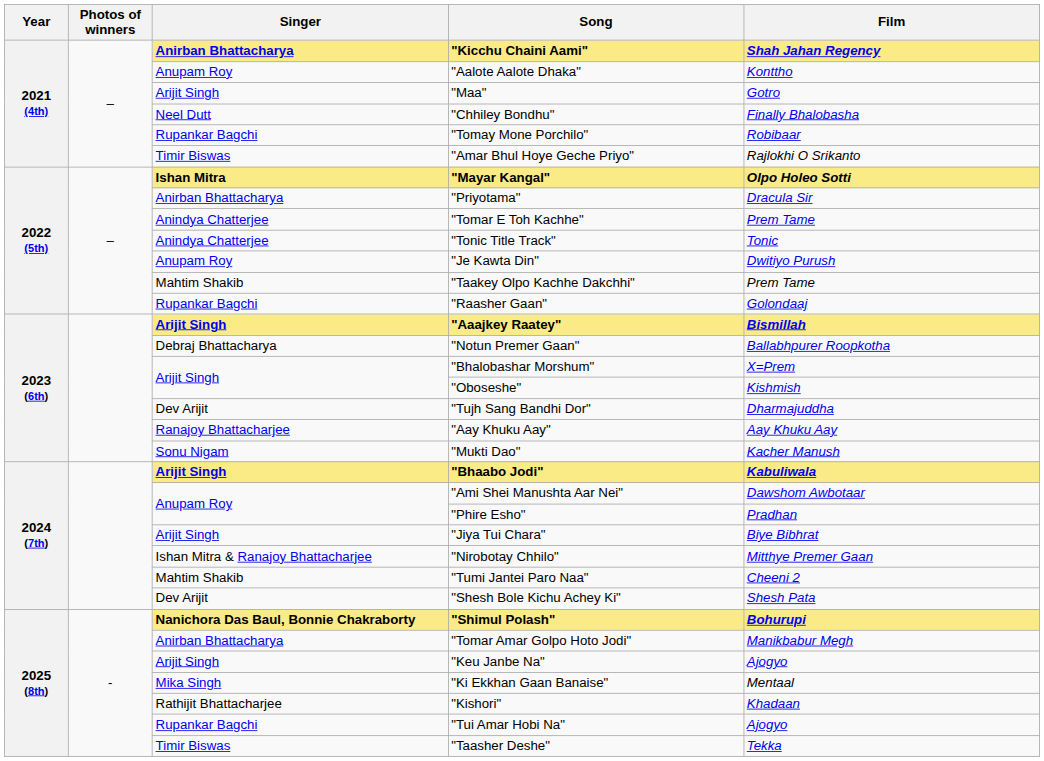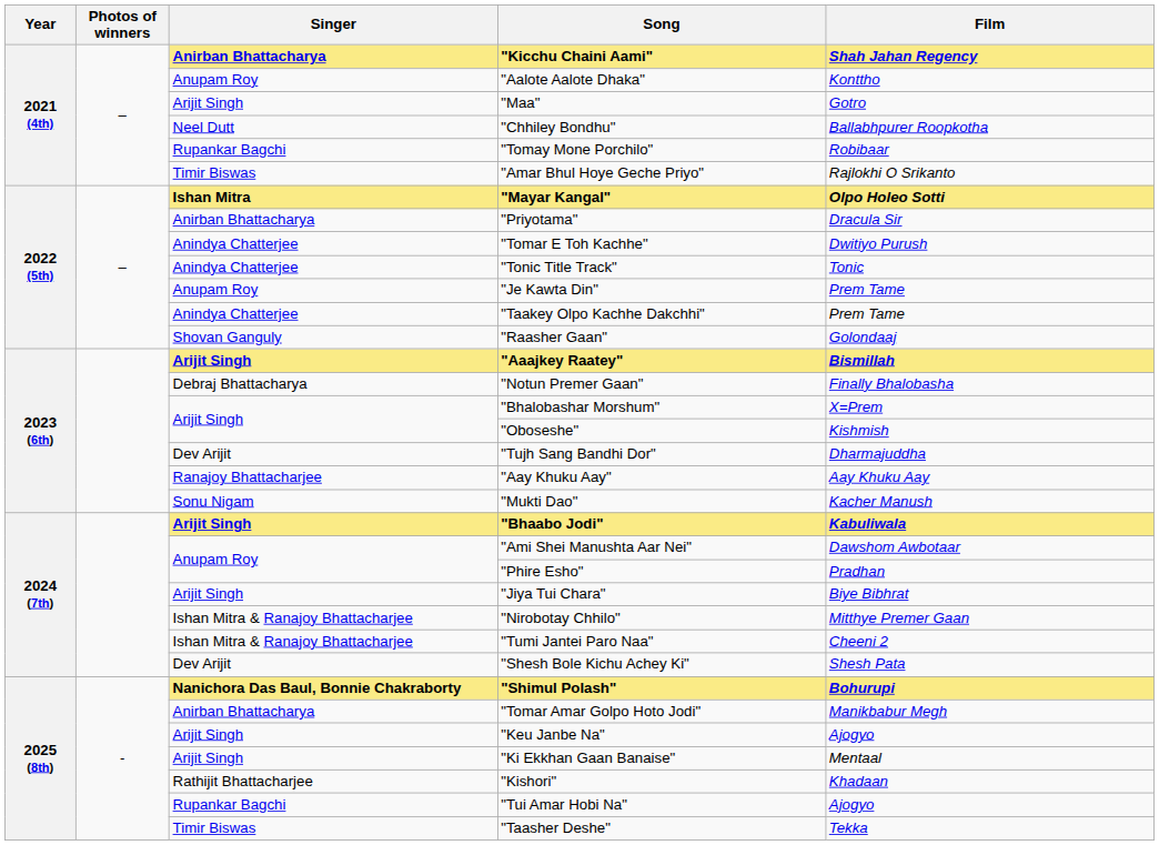 <table class="wikitable sortable" style="text-align:left;">
 <tr>
 <th scope="col" style="width:3%; text-align:center;">Year</th>
 <th scope="col" style="width:3%;text-align:center;">Photos of winners</th>
 <th scope="col" style="width:15%;text-align:center;">Singer</th>
 <th scope="col" style="width:15%;text-align:center;">Song</th>
 <th scope="col" style="width:15%;text-align:center;">Film</th>
 </tr>
 <tr>
 <th scope="row" rowspan=6 style="text-align:center">2021 <br><small><a href='#'>(4th)</a></small></th>
 <td rowspan="6" style="text-align:center">–</td>
 <td style="background:#FAEB86;"><strong><a href='#'>Anirban Bhattacharya</a></strong> </td>
 <td style="background:#FAEB86;"><strong>"Kicchu Chaini Aami"</strong></td>
 <td style="background:#FAEB86;"><strong><em><a href='#'>Shah Jahan Regency</a></em></strong></td>
 </tr>
 <tr>
 <td><a href='#'>Anupam Roy</a></td>
 <td>"Aalote Aalote Dhaka"</td>
 <td><em><a href='#'>Konttho</a></em></td>
 </tr>
 <tr>
 <td><a href='#'>Arijit Singh</a></td>
 <td>"Maa"</td>
 <td><em><a href='#'>Gotro</a></em></td>
 </tr>
 <tr>
 <td><a href='#'>Neel Dutt</a></td>
 <td>"Chhiley Bondhu"</td>
-<td><em><a href='#'>Finally Bhalobasha</a></em></td>
+<td><em><a href='#'>Ballabhpurer Roopkotha</a></em></td>
 </tr>
 <tr>
 <td><a href='#'>Rupankar Bagchi</a></td>
 <td>"Tomay Mone Porchilo"</td>
 <td><em><a href='#'>Robibaar</a></em></td>
 </tr>
 <tr>
 <td><a href='#'>Timir Biswas</a></td>
 <td>"Amar Bhul Hoye Geche Priyo"</td>
 <td><em>Rajlokhi O Srikanto</em></td>
 </tr>
 <tr>
 <th scope="row" rowspan=7 style="text-align:center">2022 <br><small><a href='#'>(5th)</a></small></th>
 <td rowspan="7" style="text-align:center">–</td>
 <td style="background:#FAEB86;"><strong>Ishan Mitra</strong> </td>
 <td style="background:#FAEB86;"><strong>"Mayar Kangal"</strong></td>
 <td style="background:#FAEB86;"><strong><em>Olpo Holeo Sotti</em></strong></td>
 </tr>
 <tr>
 <td><a href='#'>Anirban Bhattacharya</a></td>
 <td>"Priyotama"</td>
 <td><em><a href='#'>Dracula Sir</a></em></td>
 </tr>
 <tr>
 <td><a href='#'>Anindya Chatterjee</a></td>
 <td>"Tomar E Toh Kachhe"</td>
-<td><em><a href='#'>Prem Tame</a></em></td>
+<td><em><a href='#'>Dwitiyo Purush</a></em></td>
 </tr>
 <tr>
 <td><a href='#'>Anindya Chatterjee</a></td>
 <td>"Tonic Title Track"</td>
 <td><em><a href='#'>Tonic</a></em></td>
 </tr>
 <tr>
 <td><a href='#'>Anupam Roy</a></td>
 <td>"Je Kawta Din"</td>
-<td><em><a href='#'>Dwitiyo Purush</a></em></td>
+<td><em><a href='#'>Prem Tame</a></em></td>
 </tr>
 <tr>
-<td>Mahtim Shakib</td>
+<td><a href='#'>Anindya Chatterjee</a></td>
 <td>"Taakey Olpo Kachhe Dakchhi"</td>
 <td><em>Prem Tame</em></td>
 </tr>
 <tr>
-<td><a href='#'>Rupankar Bagchi</a></td>
+<td><a href='#'>Shovan Ganguly</a></td>
 <td>"Raasher Gaan"</td>
 <td><em><a href='#'>Golondaaj</a></em></td>
 </tr>
 <tr>
 <th scope="row" rowspan=7 style="text-align:center">2023 <br><small>(<a href='#'>6th</a>)</small></th>
 <td rowspan=7 style="text-align:center"></td>
 <td style="background:#FAEB86;"><strong><a href='#'>Arijit Singh</a></strong> </td>
 <td style="background:#FAEB86;"><strong>"Aaajkey Raatey"</strong></td>
 <td style="background:#FAEB86;"><strong><em><a href='#'>Bismillah</a></em></strong></td>
 </tr>
 <tr>
 <td>Debraj Bhattacharya</td>
 <td>"Notun Premer Gaan"</td>
-<td><em><a href='#'>Ballabhpurer Roopkotha</a></em></td>
+<td><em><a href='#'>Finally Bhalobasha</a></em></td>
 </tr>
 <tr>
 <td rowspan=2><a href='#'>Arijit Singh</a></td>
 <td>"Bhalobashar Morshum"</td>
 <td><em><a href='#'>X=Prem</a></em></td>
 </tr>
 <tr>
 <td>"Oboseshe"</td>
 <td><em><a href='#'>Kishmish</a></em></td>
 </tr>
 <tr>
 <td>Dev Arijit</td>
 <td>"Tujh Sang Bandhi Dor"</td>
 <td><em><a href='#'>Dharmajuddha</a></em></td>
 </tr>
 <tr>
 <td><a href='#'>Ranajoy Bhattacharjee</a></td>
 <td>"Aay Khuku Aay"</td>
 <td><em><a href='#'>Aay Khuku Aay</a></em></td>
 </tr>
 <tr>
 <td><a href='#'>Sonu Nigam</a></td>
 <td>"Mukti Dao"</td>
 <td><em><a href='#'>Kacher Manush</a></em></td>
 </tr>
 <tr>
 <th scope="row" rowspan=7 style="text-align:center">2024 <br><small>(<a href='#'>7th</a>)</small></th>
 <td rowspan=7 style="text-align:center"></td>
 <td style="background:#FAEB86;"><strong><a href='#'>Arijit Singh</a></strong> </td>
 <td style="background:#FAEB86;"><strong>"Bhaabo Jodi"</strong></td>
 <td style="background:#FAEB86;"><strong><em><a href='#'>Kabuliwala</a></em></strong></td>
 </tr>
 <tr>
 <td rowspan=2><a href='#'>Anupam Roy</a></td>
 <td>"Ami Shei Manushta Aar Nei"</td>
 <td><em><a href='#'>Dawshom Awbotaar</a></em></td>
 </tr>
 <tr>
 <td>"Phire Esho"</td>
 <td><em><a href='#'>Pradhan</a></em></td>
 </tr>
 <tr>
 <td><a href='#'>Arijit Singh</a></td>
 <td>"Jiya Tui Chara"</td>
 <td><em><a href='#'>Biye Bibhrat</a></em></td>
 </tr>
 <tr>
 <td>Ishan Mitra & <a href='#'>Ranajoy Bhattacharjee</a></td>
 <td>"Nirobotay Chhilo"</td>
 <td><em><a href='#'>Mitthye Premer Gaan</a></em></td>
 </tr>
 <tr>
-<td>Mahtim Shakib</td>
+<td>Ishan Mitra & <a href='#'>Ranajoy Bhattacharjee</a></td>
 <td>"Tumi Jantei Paro Naa"</td>
 <td><em><a href='#'>Cheeni 2</a></em></td>
 </tr>
 <tr>
 <td>Dev Arijit</td>
 <td>"Shesh Bole Kichu Achey Ki"</td>
 <td><em><a href='#'>Shesh Pata</a></em></td>
 </tr>
 <tr>
 <th scope="row" rowspan=7 style="text-align:center">2025<br><small>(<a href='#'>8th</a>)</small></th>
 <td rowspan=7 style="text-align:center">-</td>
 <td style="background:#FAEB86;"><strong>Nanichora Das Baul, Bonnie Chakraborty</strong> </td>
 <td style="background:#FAEB86;"><strong>"Shimul Polash"</strong></td>
 <td style="background:#FAEB86;"><strong><em><a href='#'>Bohurupi</a></em></strong></td>
 </tr>
 <tr>
 <td><a href='#'>Anirban Bhattacharya</a></td>
 <td>"Tomar Amar Golpo Hoto Jodi"</td>
 <td><em><a href='#'>Manikbabur Megh</a></em></td>
 </tr>
 <tr>
 <td><a href='#'>Arijit Singh</a></td>
 <td>"Keu Janbe Na"</td>
 <td><em><a href='#'>Ajogyo</a></em></td>
 </tr>
 <tr>
-<td><a href='#'>Mika Singh</a></td>
+<td><a href='#'>Arijit Singh</a></td>
 <td>"Ki Ekkhan Gaan Banaise"</td>
 <td><em>Mentaal</em></td>
 </tr>
 <tr>
 <td>Rathijit Bhattacharjee</td>
 <td>"Kishori"</td>
 <td><em><a href='#'>Khadaan</a></em></td>
 </tr>
 <tr>
 <td><a href='#'>Rupankar Bagchi</a></td>
 <td>"Tui Amar Hobi Na"</td>
 <td><em><a href='#'>Ajogyo</a></em></td>
 </tr>
 <tr>
 <td><a href='#'>Timir Biswas</a></td>
 <td>"Taasher Deshe"</td>
 <td><em><a href='#'>Tekka</a></em></td>
 </tr>
 </table>
